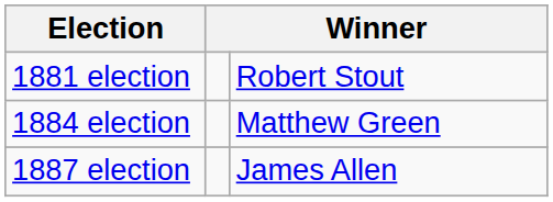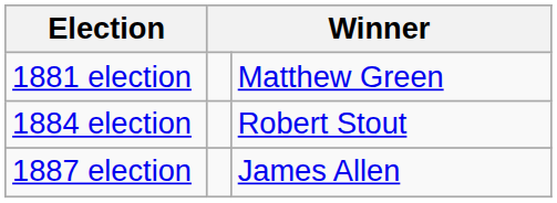 <table class="wikitable">
 <tr>
 <th width=100>Election</th>
 <th width=175 colspan=2>Winner</th>
 </tr>
 <tr>
 <td><a href='#'>1881 election</a></td>
 <td width=5 bgcolor=></td>
-<td><a href='#'>Robert Stout</a></td>
+<td><a href='#'>Matthew Green</a></td>
 </tr>
 <tr>
 <td><a href='#'>1884 election</a></td>
 <td bgcolor=></td>
-<td><a href='#'>Matthew Green</a></td>
+<td><a href='#'>Robert Stout</a></td>
 </tr>
 <tr>
 <td><a href='#'>1887 election</a></td>
 <td bgcolor=></td>
 <td><a href='#'>James Allen</a></td>
 </tr>
 </table>
